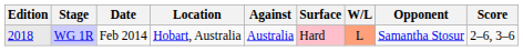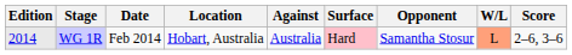 <table class=wikitable>
 <tr>
 <th>Edition</th>
 <th>Stage</th>
 <th>Date</th>
 <th>Location</th>
 <th>Against</th>
 <th>Surface</th>
+<th>Opponent</th>
 <th>W/L</th>
-<th>Opponent</th>
 <th>Score</th>
 </tr>
 <tr>
-<td bgcolor=e9e9e9><a href='#'>2018</a></td>
+<td bgcolor=e9e9e9><a href='#'>2014</a></td>
 <td style="background:#ccf;"><a href='#'>WG 1R</a></td>
 <td>Feb 2014</td>
 <td><a href='#'>Hobart</a>, Australia</td>
 <td> <a href='#'>Australia</a></td>
 <td style="background: pink;">Hard</td>
+<td><a href='#'>Samantha Stosur</a></td>
 <td style="text-align:center; background:#ffa07a;">L</td>
-<td><a href='#'>Samantha Stosur</a></td>
 <td>2–6, 3–6</td>
 </tr>
 </table>
